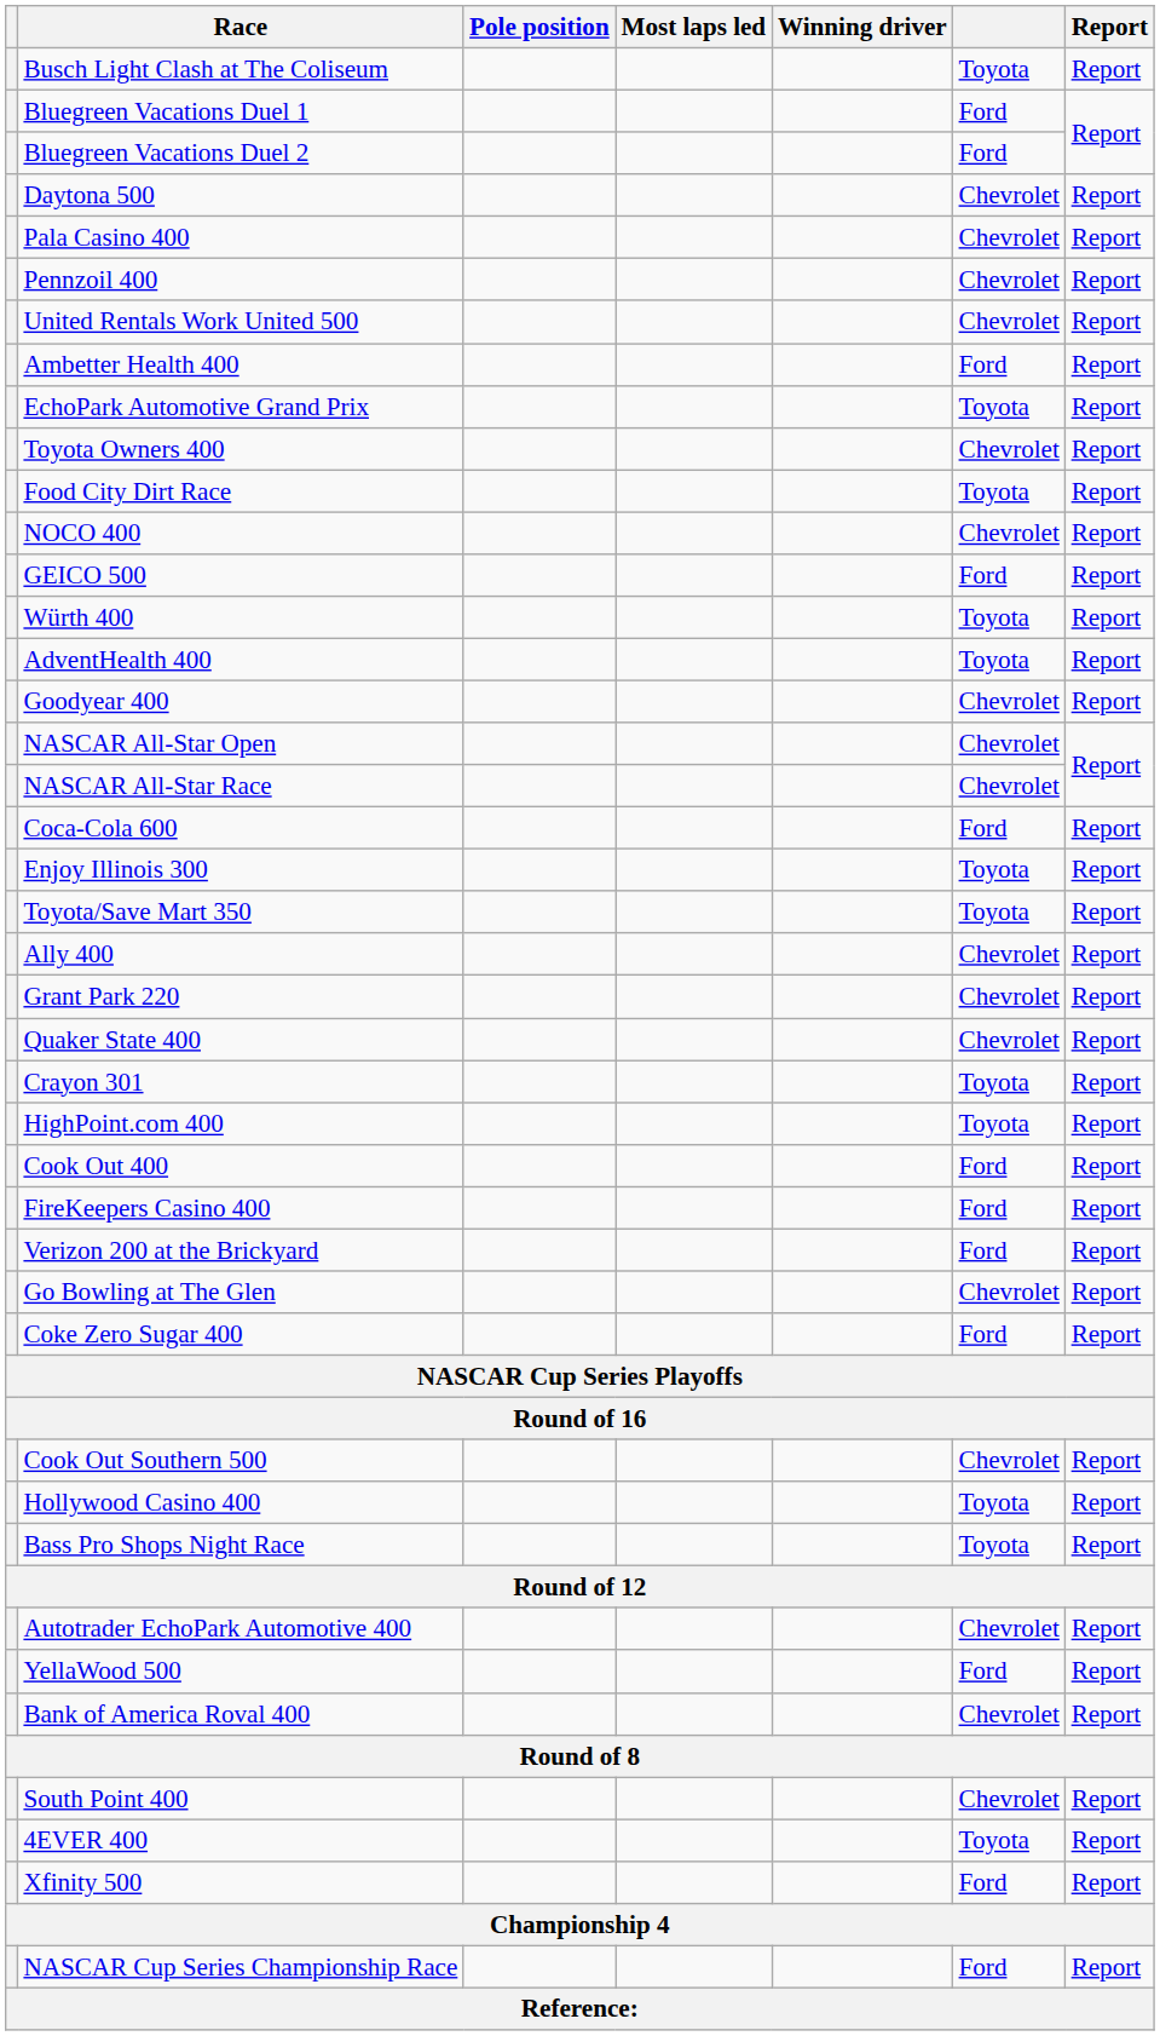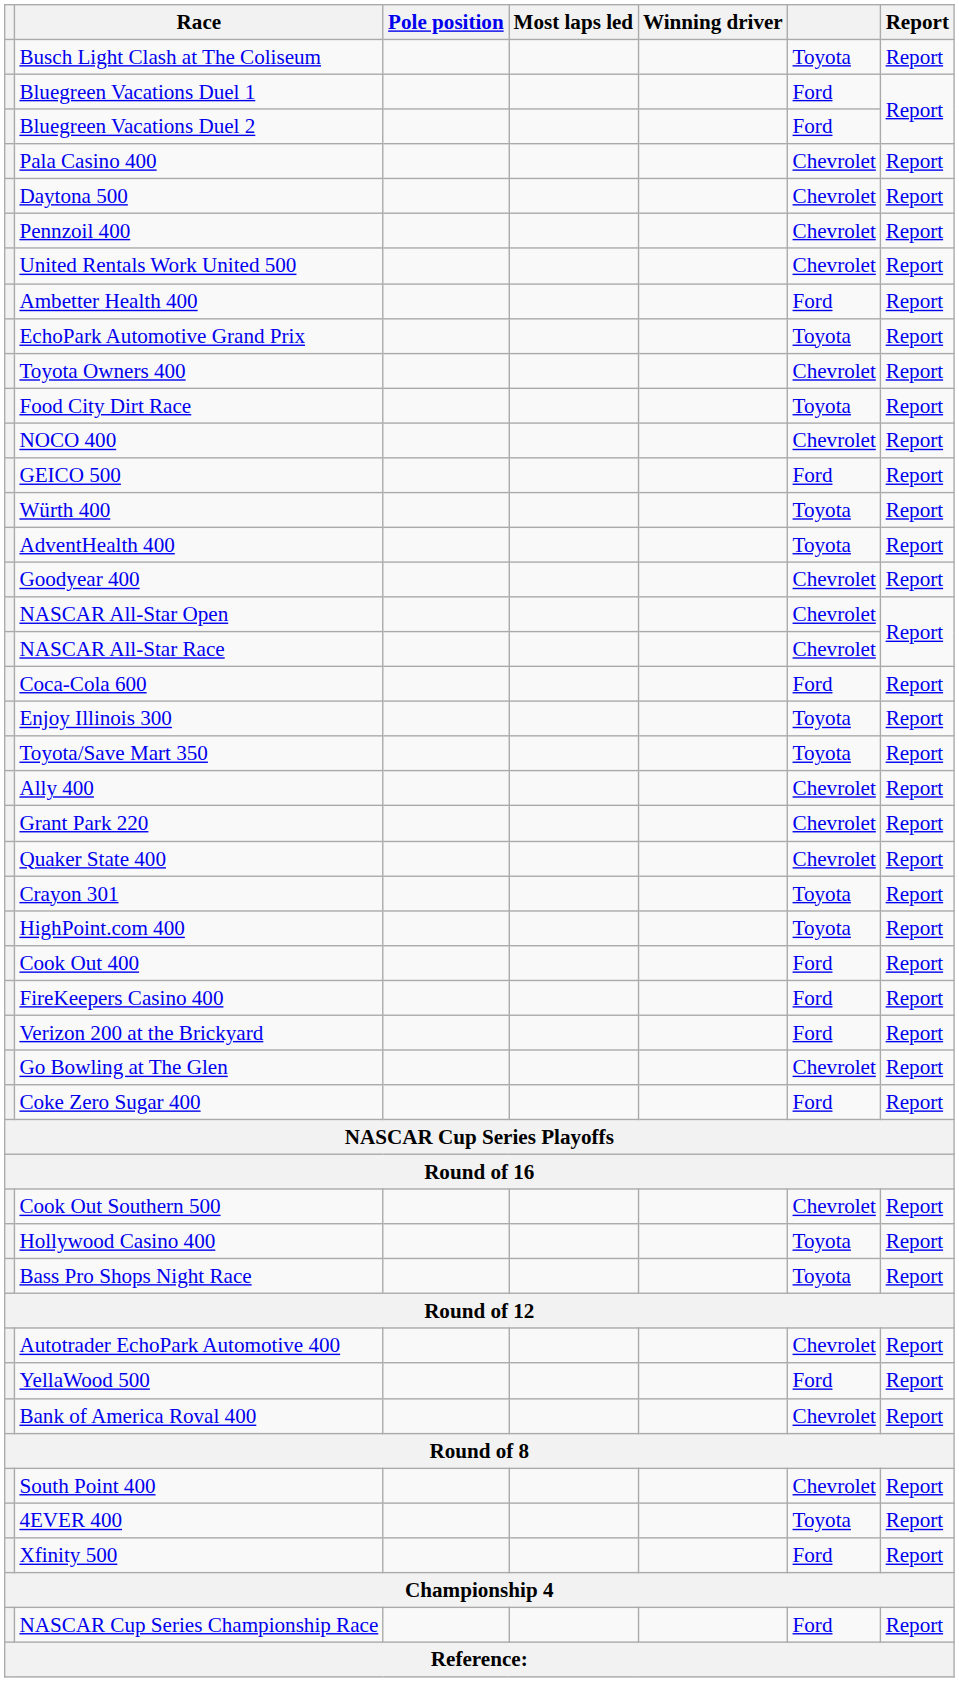 <table class="wikitable sortable" style="font-size:95%">
 <tr>
 <th></th>
 <th>Race</th>
 <th><a href='#'>Pole position</a></th>
 <th>Most laps led</th>
 <th>Winning driver</th>
 <th></th>
 <th class="unsortable">Report</th>
 </tr>
 <tr>
 <th></th>
 <td><a href='#'>Busch Light Clash at The Coliseum</a></td>
 <td></td>
 <td></td>
 <td></td>
 <td><a href='#'>Toyota</a></td>
 <td><a href='#'>Report</a></td>
 </tr>
 <tr>
 <th></th>
 <td><a href='#'>Bluegreen Vacations Duel 1</a></td>
 <td></td>
 <td></td>
 <td></td>
 <td><a href='#'>Ford</a></td>
 <td rowspan="2"><a href='#'>Report</a></td>
 </tr>
 <tr>
 <th></th>
 <td><a href='#'>Bluegreen Vacations Duel 2</a></td>
 <td></td>
 <td></td>
 <td></td>
 <td><a href='#'>Ford</a></td>
 </tr>
 <tr>
 <th></th>
-<td><a href='#'>Daytona 500</a></td>
+<td><a href='#'>Pala Casino 400</a></td>
 <td></td>
 <td></td>
 <td></td>
 <td><a href='#'>Chevrolet</a></td>
 <td><a href='#'>Report</a></td>
 </tr>
 <tr>
 <th></th>
-<td><a href='#'>Pala Casino 400</a></td>
+<td><a href='#'>Daytona 500</a></td>
 <td></td>
 <td></td>
 <td></td>
 <td><a href='#'>Chevrolet</a></td>
 <td><a href='#'>Report</a></td>
 </tr>
 <tr>
 <th></th>
 <td><a href='#'>Pennzoil 400</a></td>
 <td></td>
 <td></td>
 <td></td>
 <td><a href='#'>Chevrolet</a></td>
 <td><a href='#'>Report</a></td>
 </tr>
 <tr>
 <th></th>
 <td><a href='#'>United Rentals Work United 500</a></td>
 <td></td>
 <td></td>
 <td></td>
 <td><a href='#'>Chevrolet</a></td>
 <td><a href='#'>Report</a></td>
 </tr>
 <tr>
 <th></th>
 <td><a href='#'>Ambetter Health 400</a></td>
 <td></td>
 <td></td>
 <td></td>
 <td><a href='#'>Ford</a></td>
 <td><a href='#'>Report</a></td>
 </tr>
 <tr>
 <th></th>
 <td><a href='#'>EchoPark Automotive Grand Prix</a></td>
 <td></td>
 <td></td>
 <td></td>
 <td><a href='#'>Toyota</a></td>
 <td><a href='#'>Report</a></td>
 </tr>
 <tr>
 <th></th>
 <td><a href='#'>Toyota Owners 400</a></td>
 <td></td>
 <td></td>
 <td></td>
 <td><a href='#'>Chevrolet</a></td>
 <td><a href='#'>Report</a></td>
 </tr>
 <tr>
 <th></th>
 <td><a href='#'>Food City Dirt Race</a></td>
 <td></td>
 <td></td>
 <td></td>
 <td><a href='#'>Toyota</a></td>
 <td><a href='#'>Report</a></td>
 </tr>
 <tr>
 <th></th>
 <td><a href='#'>NOCO 400</a></td>
 <td></td>
 <td></td>
 <td></td>
 <td><a href='#'>Chevrolet</a></td>
 <td><a href='#'>Report</a></td>
 </tr>
 <tr>
 <th></th>
 <td><a href='#'>GEICO 500</a></td>
 <td></td>
 <td></td>
 <td></td>
 <td><a href='#'>Ford</a></td>
 <td><a href='#'>Report</a></td>
 </tr>
 <tr>
 <th></th>
 <td><a href='#'>Würth 400</a></td>
 <td></td>
 <td></td>
 <td></td>
 <td><a href='#'>Toyota</a></td>
 <td><a href='#'>Report</a></td>
 </tr>
 <tr>
 <th></th>
 <td><a href='#'>AdventHealth 400</a></td>
 <td></td>
 <td></td>
 <td></td>
 <td><a href='#'>Toyota</a></td>
 <td><a href='#'>Report</a></td>
 </tr>
 <tr>
 <th></th>
 <td><a href='#'>Goodyear 400</a></td>
 <td></td>
 <td></td>
 <td></td>
 <td><a href='#'>Chevrolet</a></td>
 <td><a href='#'>Report</a></td>
 </tr>
 <tr>
 <th></th>
 <td><a href='#'>NASCAR All-Star Open</a></td>
 <td></td>
 <td></td>
 <td></td>
 <td><a href='#'>Chevrolet</a></td>
 <td rowspan="2"><a href='#'>Report</a></td>
 </tr>
 <tr>
 <th></th>
 <td><a href='#'>NASCAR All-Star Race</a></td>
 <td></td>
 <td></td>
 <td></td>
 <td><a href='#'>Chevrolet</a></td>
 </tr>
 <tr>
 <th></th>
 <td><a href='#'>Coca-Cola 600</a></td>
 <td></td>
 <td></td>
 <td></td>
 <td><a href='#'>Ford</a></td>
 <td><a href='#'>Report</a></td>
 </tr>
 <tr>
 <th></th>
 <td><a href='#'>Enjoy Illinois 300</a></td>
 <td></td>
 <td></td>
 <td></td>
 <td><a href='#'>Toyota</a></td>
 <td><a href='#'>Report</a></td>
 </tr>
 <tr>
 <th></th>
 <td><a href='#'>Toyota/Save Mart 350</a></td>
 <td></td>
 <td></td>
 <td></td>
 <td><a href='#'>Toyota</a></td>
 <td><a href='#'>Report</a></td>
 </tr>
 <tr>
 <th></th>
 <td><a href='#'>Ally 400</a></td>
 <td></td>
 <td></td>
 <td></td>
 <td><a href='#'>Chevrolet</a></td>
 <td><a href='#'>Report</a></td>
 </tr>
 <tr>
 <th></th>
 <td><a href='#'>Grant Park 220</a></td>
 <td></td>
 <td></td>
 <td></td>
 <td><a href='#'>Chevrolet</a></td>
 <td><a href='#'>Report</a></td>
 </tr>
 <tr>
 <th></th>
 <td><a href='#'>Quaker State 400</a></td>
 <td></td>
 <td></td>
 <td></td>
 <td><a href='#'>Chevrolet</a></td>
 <td><a href='#'>Report</a></td>
 </tr>
 <tr>
 <th></th>
 <td><a href='#'>Crayon 301</a></td>
 <td></td>
 <td></td>
 <td></td>
 <td><a href='#'>Toyota</a></td>
 <td><a href='#'>Report</a></td>
 </tr>
 <tr>
 <th></th>
 <td><a href='#'>HighPoint.com 400</a></td>
 <td></td>
 <td></td>
 <td></td>
 <td><a href='#'>Toyota</a></td>
 <td><a href='#'>Report</a></td>
 </tr>
 <tr>
 <th></th>
 <td><a href='#'>Cook Out 400</a></td>
 <td></td>
 <td></td>
 <td></td>
 <td><a href='#'>Ford</a></td>
 <td><a href='#'>Report</a></td>
 </tr>
 <tr>
 <th></th>
 <td><a href='#'>FireKeepers Casino 400</a></td>
 <td></td>
 <td></td>
 <td></td>
 <td><a href='#'>Ford</a></td>
 <td><a href='#'>Report</a></td>
 </tr>
 <tr>
 <th></th>
 <td><a href='#'>Verizon 200 at the Brickyard</a></td>
 <td></td>
 <td></td>
 <td></td>
 <td><a href='#'>Ford</a></td>
 <td><a href='#'>Report</a></td>
 </tr>
 <tr>
 <th></th>
 <td><a href='#'>Go Bowling at The Glen</a></td>
 <td></td>
 <td></td>
 <td></td>
 <td><a href='#'>Chevrolet</a></td>
 <td><a href='#'>Report</a></td>
 </tr>
 <tr>
 <th></th>
 <td><a href='#'>Coke Zero Sugar 400</a></td>
 <td></td>
 <td></td>
 <td></td>
 <td><a href='#'>Ford</a></td>
 <td><a href='#'>Report</a></td>
 </tr>
 <tr>
 <th colspan="7">NASCAR Cup Series Playoffs</th>
 </tr>
 <tr>
 <th colspan="7">Round of 16</th>
 </tr>
 <tr>
 <th></th>
 <td><a href='#'>Cook Out Southern 500</a></td>
 <td></td>
 <td></td>
 <td></td>
 <td><a href='#'>Chevrolet</a></td>
 <td><a href='#'>Report</a></td>
 </tr>
 <tr>
 <th></th>
 <td><a href='#'>Hollywood Casino 400</a></td>
 <td></td>
 <td></td>
 <td></td>
 <td><a href='#'>Toyota</a></td>
 <td><a href='#'>Report</a></td>
 </tr>
 <tr>
 <th></th>
 <td><a href='#'>Bass Pro Shops Night Race</a></td>
 <td></td>
 <td></td>
 <td></td>
 <td><a href='#'>Toyota</a></td>
 <td><a href='#'>Report</a></td>
 </tr>
 <tr>
 <th colspan="7">Round of 12</th>
 </tr>
 <tr>
 <th></th>
 <td><a href='#'>Autotrader EchoPark Automotive 400</a></td>
 <td></td>
 <td></td>
 <td></td>
 <td><a href='#'>Chevrolet</a></td>
 <td><a href='#'>Report</a></td>
 </tr>
 <tr>
 <th></th>
 <td><a href='#'>YellaWood 500</a></td>
 <td></td>
 <td></td>
 <td></td>
 <td><a href='#'>Ford</a></td>
 <td><a href='#'>Report</a></td>
 </tr>
 <tr>
 <th></th>
 <td><a href='#'>Bank of America Roval 400</a></td>
 <td></td>
 <td></td>
 <td></td>
 <td><a href='#'>Chevrolet</a></td>
 <td><a href='#'>Report</a></td>
 </tr>
 <tr>
 <th colspan="7">Round of 8</th>
 </tr>
 <tr>
 <th></th>
 <td><a href='#'>South Point 400</a></td>
 <td></td>
 <td></td>
 <td></td>
 <td><a href='#'>Chevrolet</a></td>
 <td><a href='#'>Report</a></td>
 </tr>
 <tr>
 <th></th>
 <td><a href='#'>4EVER 400</a></td>
 <td></td>
 <td></td>
 <td></td>
 <td><a href='#'>Toyota</a></td>
 <td><a href='#'>Report</a></td>
 </tr>
 <tr>
 <th></th>
 <td><a href='#'>Xfinity 500</a></td>
 <td></td>
 <td></td>
 <td></td>
 <td><a href='#'>Ford</a></td>
 <td><a href='#'>Report</a></td>
 </tr>
 <tr>
 <th colspan="7">Championship 4</th>
 </tr>
 <tr>
 <th></th>
 <td><a href='#'>NASCAR Cup Series Championship Race</a></td>
 <td></td>
 <td></td>
 <td></td>
 <td><a href='#'>Ford</a></td>
 <td><a href='#'>Report</a></td>
 </tr>
 <tr>
 <th colspan="7">Reference: </th>
 </tr>
 </table>
